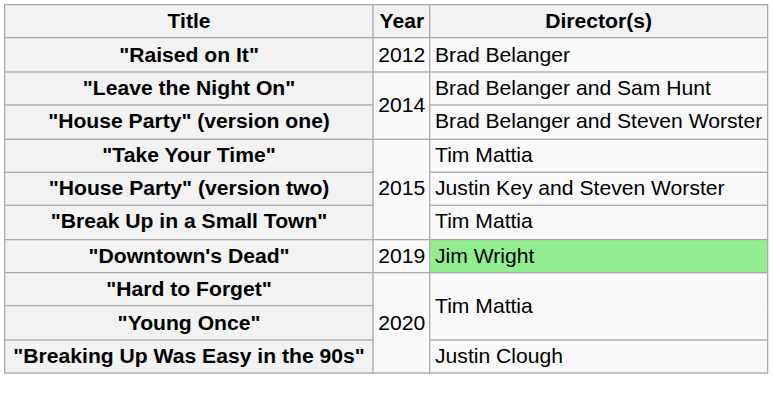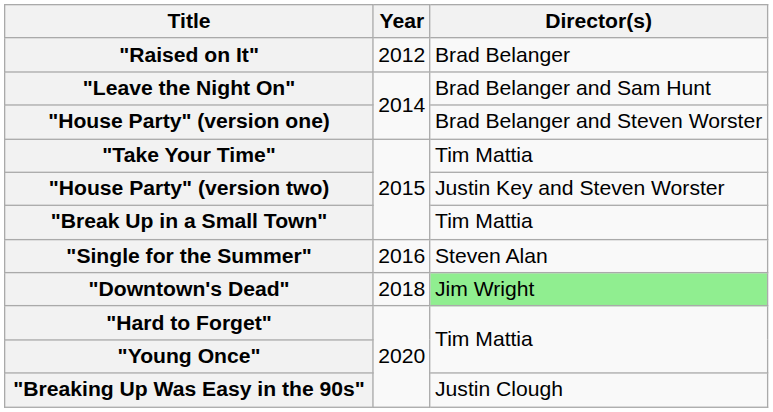 <table class="wikitable plainrowheaders">
 <tr>
 <th style="width:17em;">Title</th>
 <th>Year</th>
 <th>Director(s)</th>
 </tr>
 <tr>
 <th scope="row">"Raised on It"</th>
 <td>2012</td>
 <td>Brad Belanger</td>
 </tr>
 <tr>
 <th scope="row">"Leave the Night On"</th>
 <td rowspan="2">2014</td>
 <td>Brad Belanger and Sam Hunt</td>
 </tr>
 <tr>
 <th scope="row">"House Party" (version one)</th>
 <td>Brad Belanger and Steven Worster</td>
 </tr>
 <tr>
 <th scope="row">"Take Your Time"</th>
 <td rowspan="3">2015</td>
 <td>Tim Mattia</td>
 </tr>
 <tr>
 <th scope="row">"House Party" (version two)</th>
 <td>Justin Key and Steven Worster</td>
 </tr>
 <tr>
 <th scope="row">"Break Up in a Small Town"</th>
 <td>Tim Mattia</td>
 </tr>
 <tr>
+<th scope="row">"Single for the Summer"</th>
+<td>2016</td>
+<td>Steven Alan</td>
+</tr>
+<tr>
 <th scope="row">"Downtown's Dead"</th>
-<td>2019</td>
+<td>2018</td>
 <td style="background: lightgreen;">Jim Wright</td>
 </tr>
 <tr>
 <th scope="row">"Hard to Forget"</th>
 <td rowspan="3">2020</td>
 <td rowspan="2">Tim Mattia</td>
 </tr>
 <tr>
 <th scope="row">"Young Once"</th>
 </tr>
 <tr>
 <th scope="row">"Breaking Up Was Easy in the 90s"</th>
 <td>Justin Clough</td>
 </tr>
 </table>
